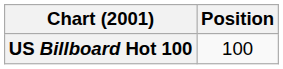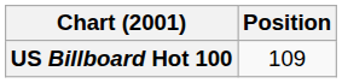 <table class="wikitable plainrowheaders" style="text-align:center">
 <tr>
 <th>Chart (2001)</th>
 <th>Position</th>
 </tr>
 <tr>
 <th scope="row">US <em>Billboard</em> Hot 100</th>
-<td>100</td>
+<td>109</td>
 </tr>
 </table>
